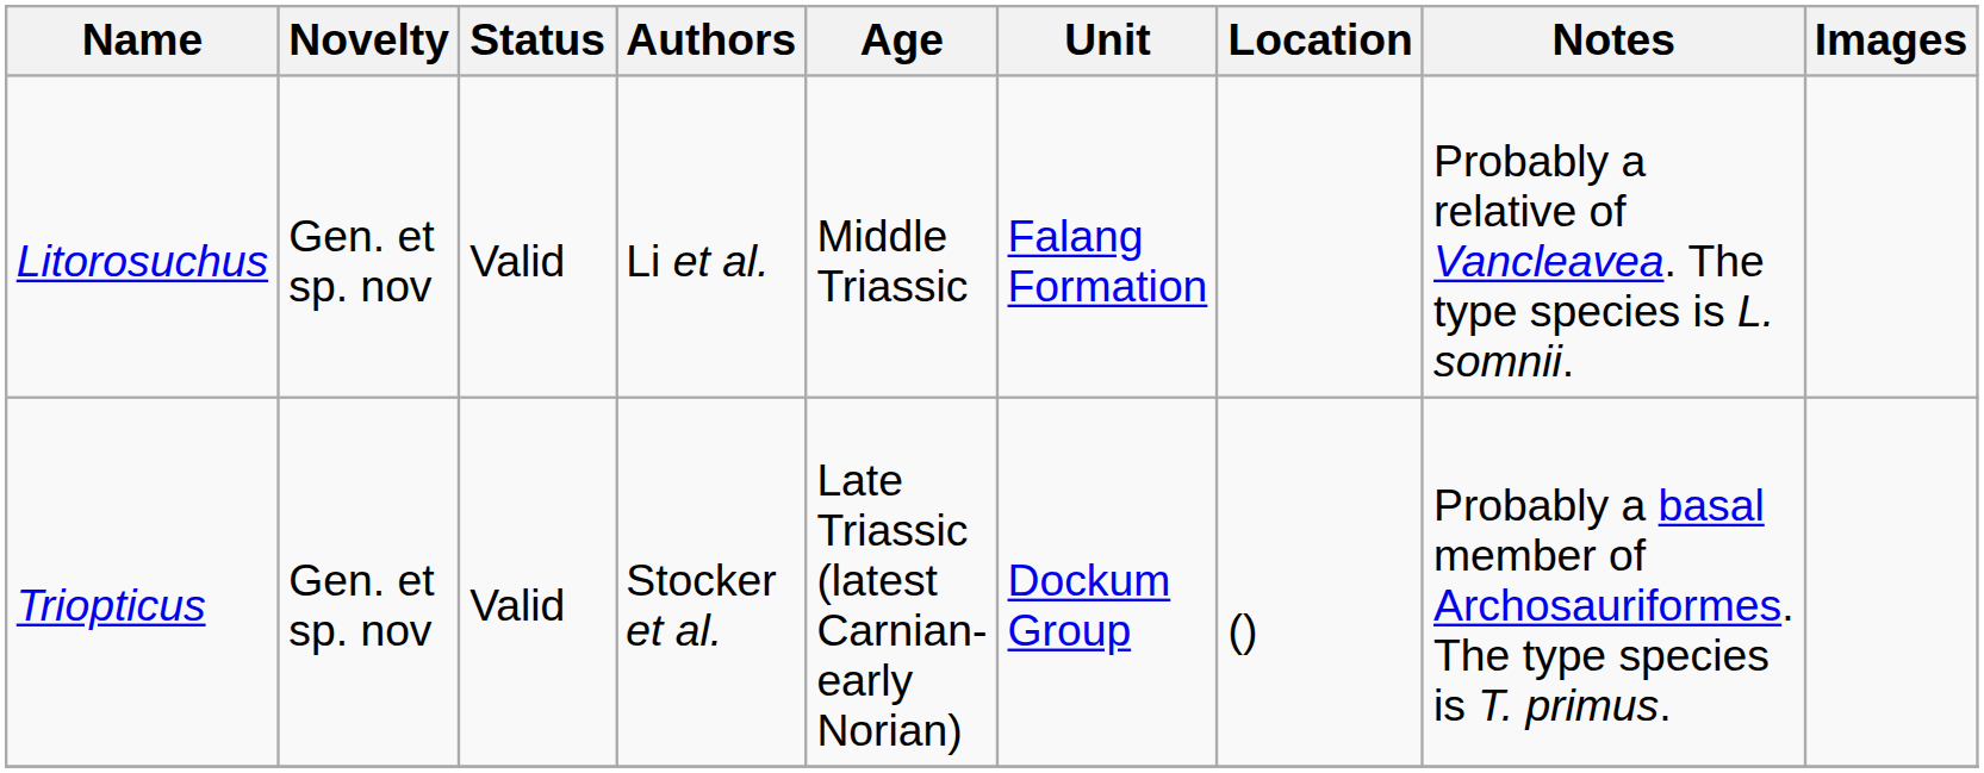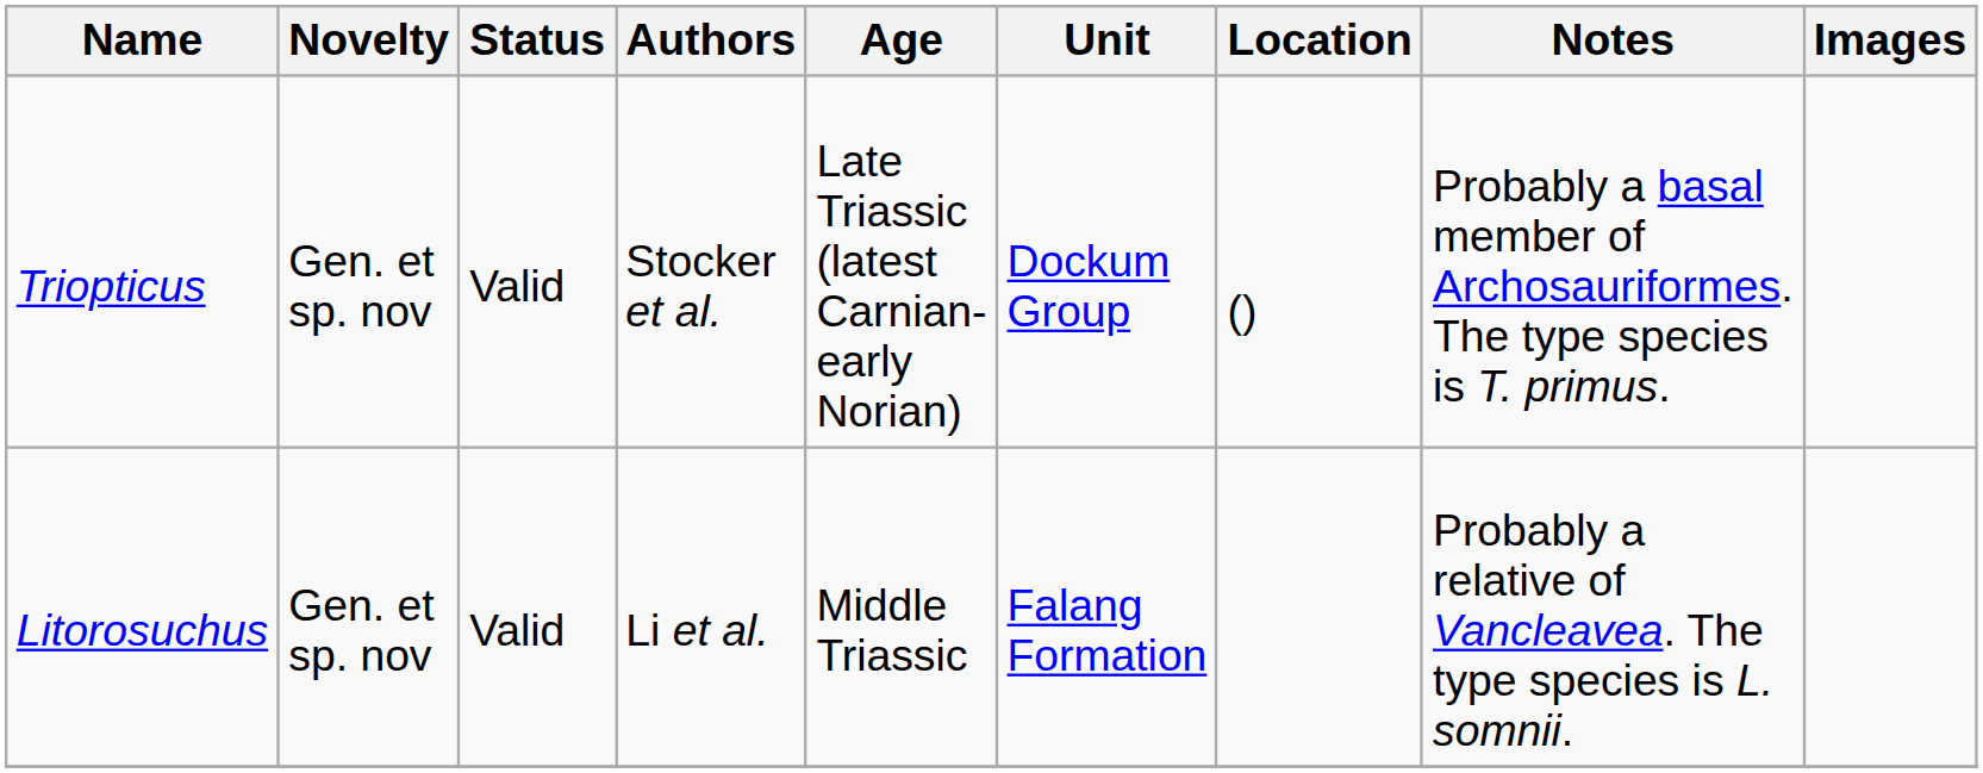 <table class="wikitable sortable" align="center" width="100%">
 <tr>
 <th>Name</th>
 <th>Novelty</th>
 <th>Status</th>
 <th>Authors</th>
 <th>Age</th>
 <th>Unit</th>
 <th>Location</th>
 <th>Notes</th>
 <th>Images</th>
 </tr>
 <tr>
+<td><br><em><a href='#'>Triopticus</a></em></td>
+<td><br>Gen. et sp. nov</td>
+<td><br>Valid</td>
+<td><br>Stocker <em>et al.</em></td>
+<td><br>Late Triassic (latest Carnian-early Norian)</td>
+<td><br><a href='#'>Dockum Group</a></td>
+<td><br><br>()</td>
+<td><br>Probably a <a href='#'>basal</a> member of <a href='#'>Archosauriformes</a>. The type species is <em>T. primus</em>.</td>
+<td></td>
+</tr>
+<tr>
 <td><br><em><a href='#'>Litorosuchus</a></em></td>
 <td><br>Gen. et sp. nov</td>
 <td><br>Valid</td>
 <td><br>Li <em>et al.</em></td>
 <td><br>Middle Triassic</td>
 <td><br><a href='#'>Falang Formation</a></td>
 <td><br></td>
 <td><br>Probably a relative of <em><a href='#'>Vancleavea</a></em>. The type species is <em>L. somnii</em>.</td>
 <td></td>
 </tr>
 <tr>
-<td><br><em><a href='#'>Triopticus</a></em></td>
-<td><br>Gen. et sp. nov</td>
-<td><br>Valid</td>
-<td><br>Stocker <em>et al.</em></td>
-<td><br>Late Triassic (latest Carnian-early Norian)</td>
-<td><br><a href='#'>Dockum Group</a></td>
-<td><br><br>()</td>
-<td><br>Probably a <a href='#'>basal</a> member of <a href='#'>Archosauriformes</a>. The type species is <em>T. primus</em>.</td>
-<td></td>
-</tr>
-<tr>
 </tr>
 </table>
